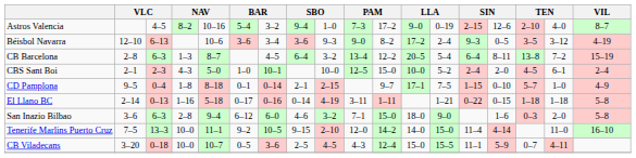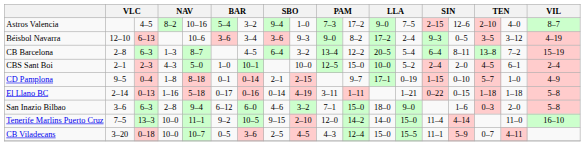 <table class="wikitable" style="text-align:center; font-size:85%">
 <tr>
 <th></th>
 <th colspan=2 width=80>VLC</th>
 <th colspan=2 width=80>NAV</th>
 <th colspan=2 width=80>BAR</th>
 <th colspan=2 width=80>SBO</th>
 <th colspan=2 width=80>PAM</th>
 <th colspan=2 width=80>LLA</th>
 <th colspan=2 width=80>SIN</th>
 <th colspan=2 width=80>TEN</th>
 <th colspan=2 width=80>VIL</th>
 </tr>
 <tr>
 <td align=left>Astros Valencia</td>
 <td></td>
 <td>4–5</td>
 <td bgcolor=#cfc>8–2</td>
 <td>10–16</td>
 <td bgcolor=#cfc>5–4</td>
 <td>3–2</td>
 <td bgcolor=#cfc>9–4</td>
 <td>1–0</td>
 <td bgcolor=#cfc>7–3</td>
 <td>17–2</td>
 <td bgcolor=#cfc>9–0</td>
-<td>0–19</td>
+<td>7–5</td>
 <td bgcolor=#fcc>2–15</td>
 <td>12–6</td>
 <td bgcolor=#fcc>2–10</td>
 <td>4–0</td>
 <td bgcolor=#cfc>8–7</td>
 </tr>
 <tr>
 <td align=left>Béisbol Navarra</td>
 <td>12–10</td>
 <td bgcolor=#fcc>6–13</td>
 <td></td>
 <td>10–6</td>
 <td bgcolor=#fcc>3–6</td>
 <td>3–4</td>
 <td bgcolor=#fcc>3–6</td>
 <td>9–3</td>
 <td bgcolor=#cfc>9–0</td>
 <td>8–2</td>
 <td bgcolor=#cfc>17–2</td>
 <td>2–4</td>
 <td bgcolor=#cfc>9–3</td>
 <td>0–5</td>
 <td bgcolor=#fcc>3–5</td>
 <td>3–12</td>
 <td bgcolor=#fcc>4–19</td>
 </tr>
 <tr>
 <td align=left>CB Barcelona</td>
 <td>2–8</td>
 <td bgcolor=#cfc>6–3</td>
 <td>1–3</td>
 <td bgcolor=#cfc>8–7</td>
 <td></td>
 <td>4–5</td>
 <td bgcolor=#cfc>6–4</td>
 <td>3–2</td>
 <td bgcolor=#cfc>13–4</td>
 <td>12–2</td>
 <td bgcolor=#cfc>20–5</td>
 <td>5–4</td>
 <td bgcolor=#cfc>6–4</td>
 <td>8–11</td>
 <td bgcolor=#cfc>13–8</td>
 <td>7–2</td>
 <td bgcolor=#fcc>15–19</td>
 </tr>
 <tr>
 <td align=left>CBS Sant Boi</td>
 <td>2–1</td>
 <td bgcolor=#fcc>2–3</td>
 <td>4–3</td>
 <td bgcolor=#cfc>5–0</td>
 <td>1–0</td>
 <td bgcolor=#cfc>10–1</td>
 <td></td>
 <td>10–0</td>
 <td bgcolor=#cfc>12–5</td>
 <td>15–0</td>
 <td bgcolor=#cfc>10–0</td>
 <td>5–2</td>
 <td bgcolor=#fcc>2–4</td>
 <td>2–0</td>
 <td bgcolor=#fcc>4–5</td>
 <td>6–1</td>
 <td bgcolor=#fcc>2–4</td>
 </tr>
 <tr>
 <td align=left><a href='#'>CD Pamplona</a></td>
 <td>9–5</td>
 <td bgcolor=#fcc>0–4</td>
 <td>1–8</td>
 <td bgcolor=#fcc>8–18</td>
 <td>0–1</td>
 <td bgcolor=#fcc>0–14</td>
 <td>2–1</td>
 <td bgcolor=#fcc>2–15</td>
 <td></td>
 <td>9–7</td>
 <td bgcolor=#cfc>17–1</td>
-<td>7–5</td>
+<td>0–19</td>
 <td bgcolor=#fcc>1–15</td>
 <td>0–10</td>
 <td bgcolor=#fcc>5–7</td>
 <td>1–0</td>
 <td bgcolor=#fcc>4–9</td>
 </tr>
 <tr>
 <td align=left><a href='#'>El Llano BC</a></td>
 <td>2–14</td>
 <td bgcolor=#fcc>0–13</td>
 <td>1–16</td>
 <td bgcolor=#fcc>5–18</td>
 <td>0–17</td>
 <td bgcolor=#fcc>0–16</td>
 <td>0–14</td>
 <td bgcolor=#fcc>4–19</td>
 <td>3–11</td>
 <td bgcolor=#fcc>1–11</td>
 <td></td>
 <td>1–21</td>
 <td bgcolor=#fcc>0–22</td>
 <td>0–15</td>
 <td bgcolor=#fcc>1–18</td>
 <td>1–18</td>
 <td bgcolor=#fcc>5–8</td>
 </tr>
 <tr>
 <td align=left>San Inazio Bilbao</td>
 <td>3–6</td>
 <td bgcolor=#cfc>6–3</td>
 <td>2–8</td>
 <td bgcolor=#cfc>9–4</td>
 <td>6–12</td>
 <td bgcolor=#cfc>6–0</td>
 <td>4–6</td>
 <td bgcolor=#cfc>3–2</td>
 <td>7–1</td>
 <td bgcolor=#cfc>15–0</td>
 <td>18–0</td>
 <td bgcolor=#cfc>9–0</td>
 <td></td>
 <td>1–6</td>
 <td bgcolor=#fcc>0–3</td>
 <td>2–0</td>
 <td bgcolor=#fcc>5–8</td>
 </tr>
 <tr>
 <td align=left><a href='#'>Tenerife Marlins Puerto Cruz</a></td>
 <td>7–5</td>
 <td bgcolor=#cfc>13–3</td>
 <td>10–0</td>
 <td bgcolor=#cfc>11–1</td>
 <td>9–2</td>
 <td bgcolor=#cfc>10–5</td>
 <td>9–15</td>
 <td bgcolor=#fcc>2–10</td>
 <td>12–0</td>
 <td bgcolor=#cfc>14–2</td>
 <td>14–0</td>
 <td bgcolor=#cfc>15–0</td>
 <td>11–4</td>
 <td bgcolor=#fcc>4–14</td>
 <td></td>
 <td>11–0</td>
 <td bgcolor=#cfc>16–10</td>
 </tr>
 <tr>
 <td align=left><a href='#'>CB Viladecans</a></td>
 <td>3–20</td>
 <td bgcolor=#fcc>0–18</td>
 <td>10–0</td>
 <td bgcolor=#cfc>10–7</td>
 <td>0–5</td>
 <td bgcolor=#fcc>3–6</td>
 <td>2–5</td>
 <td bgcolor=#fcc>4–5</td>
 <td>4–3</td>
 <td bgcolor=#cfc>12–4</td>
 <td>15–0</td>
 <td bgcolor=#cfc>15–5</td>
 <td>11–1</td>
 <td bgcolor=#fcc>5–9</td>
 <td>0–7</td>
 <td bgcolor=#fcc>4–11</td>
 <td></td>
 </tr>
 <tr>
 </tr>
 </table>
